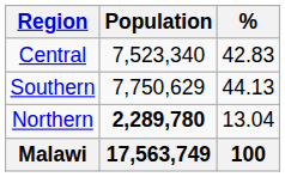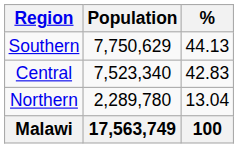 <table class="wikitable sortable" style="text-align:center;">
 <tr>
 <th><a href='#'>Region</a></th>
 <th>Population</th>
 <th>%</th>
 </tr>
 <tr>
+<td><a href='#'>Southern</a></td>
+<td>7,750,629</td>
+<td>44.13</td>
+</tr>
+<tr>
 <td><a href='#'>Central</a></td>
 <td>7,523,340</td>
 <td>42.83</td>
 </tr>
 <tr>
-<td><a href='#'>Southern</a></td>
-<td>7,750,629</td>
-<td>44.13</td>
-</tr>
-<tr>
 <td><a href='#'>Northern</a></td>
-<td><strong>2,289,780</strong></td>
+<td>2,289,780</td>
 <td>13.04</td>
 </tr>
 <tr>
 <th> Malawi</th>
 <th>17,563,749</th>
 <th>100</th>
 </tr>
 </table>
